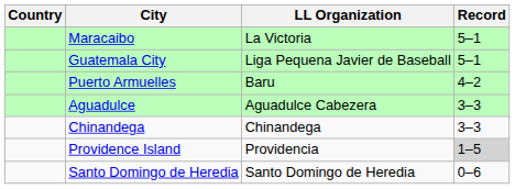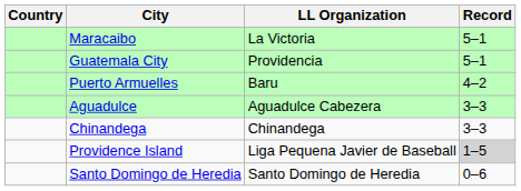 <table class="wikitable">
 <tr>
 <th>Country</th>
 <th>City</th>
 <th>LL Organization</th>
 <th>Record</th>
 </tr>
 <tr bgcolor=#bbffbb>
 <td><strong></strong></td>
 <td><a href='#'>Maracaibo</a></td>
 <td>La Victoria</td>
 <td>5–1</td>
 </tr>
 <tr bgcolor=#bbffbb>
 <td><strong></strong></td>
 <td><a href='#'>Guatemala City</a></td>
-<td>Liga Pequena Javier de Baseball</td>
+<td>Providencia</td>
 <td>5–1</td>
 </tr>
 <tr bgcolor=#bbffbb>
 <td><strong></strong></td>
 <td><a href='#'>Puerto Armuelles</a></td>
 <td>Baru</td>
 <td>4–2</td>
 </tr>
 <tr bgcolor=#bbffbb>
 <td><strong></strong></td>
 <td><a href='#'>Aguadulce</a></td>
 <td>Aguadulce Cabezera</td>
 <td>3–3</td>
 </tr>
 <tr>
 <td><strong></strong></td>
 <td><a href='#'>Chinandega</a></td>
 <td>Chinandega</td>
 <td>3–3</td>
 </tr>
 <tr>
 <td><strong></strong></td>
 <td><a href='#'>Providence Island</a></td>
-<td>Providencia</td>
+<td>Liga Pequena Javier de Baseball</td>
 <td style="background: lightgrey;">1–5</td>
 </tr>
 <tr>
 <td><strong></strong></td>
 <td><a href='#'>Santo Domingo de Heredia</a></td>
 <td>Santo Domingo de Heredia</td>
 <td>0–6</td>
 </tr>
 </table>
